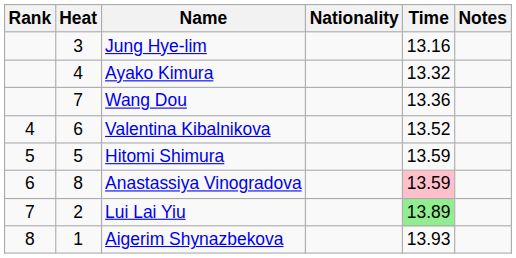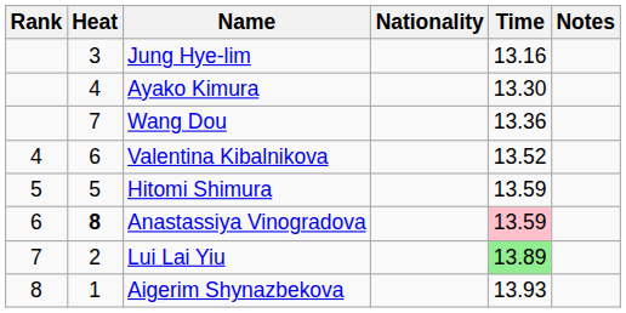 <table class="wikitable sortable" style="text-align:center">
 <tr>
 <th>Rank</th>
 <th>Heat</th>
 <th>Name</th>
 <th>Nationality</th>
 <th>Time</th>
 <th>Notes</th>
 </tr>
 <tr>
 <td></td>
 <td>3</td>
 <td align=left><a href='#'>Jung Hye-lim</a></td>
 <td align=left></td>
 <td>13.16</td>
 <td></td>
 </tr>
 <tr>
 <td></td>
 <td>4</td>
 <td align=left><a href='#'>Ayako Kimura</a></td>
 <td align=left></td>
-<td>13.32</td>
+<td>13.30</td>
 <td></td>
 </tr>
 <tr>
 <td></td>
 <td>7</td>
 <td align=left><a href='#'>Wang Dou</a></td>
 <td align=left></td>
 <td>13.36</td>
 <td></td>
 </tr>
 <tr>
 <td>4</td>
 <td>6</td>
 <td align=left><a href='#'>Valentina Kibalnikova</a></td>
 <td align=left></td>
 <td>13.52</td>
 <td></td>
 </tr>
 <tr>
 <td>5</td>
 <td>5</td>
 <td align=left><a href='#'>Hitomi Shimura</a></td>
 <td align=left></td>
 <td>13.59</td>
 <td></td>
 </tr>
 <tr>
 <td>6</td>
-<td>8</td>
+<td><strong>8</strong></td>
 <td align=left><a href='#'>Anastassiya Vinogradova</a></td>
 <td align=left></td>
 <td style="background: pink;">13.59</td>
 <td></td>
 </tr>
 <tr>
 <td>7</td>
 <td>2</td>
 <td align=left><a href='#'>Lui Lai Yiu</a></td>
 <td align=left></td>
 <td style="background: lightgreen;">13.89</td>
 <td></td>
 </tr>
 <tr>
 <td>8</td>
 <td>1</td>
 <td align=left><a href='#'>Aigerim Shynazbekova</a></td>
 <td align=left></td>
 <td>13.93</td>
 <td></td>
 </tr>
 </table>
